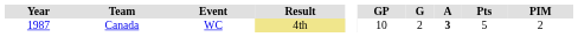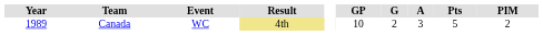 <table border="0" cellpadding="1" cellspacing="0" style="text-align:center; width:50em">
 <tr ALIGN="center" bgcolor="#e0e0e0">
 <th>Year</th>
 <th>Team</th>
 <th>Event</th>
 <th>Result</th>
 <th rowspan="99" bgcolor="#ffffff"> </th>
 <th>GP</th>
 <th>G</th>
 <th>A</th>
 <th>Pts</th>
 <th>PIM</th>
 </tr>
 <tr>
-<td><a href='#'>1987</a></td>
+<td><a href='#'>1989</a></td>
 <td><a href='#'>Canada</a></td>
 <td><a href='#'>WC</a></td>
 <td style="background: khaki;">4th</td>
 <td>10</td>
 <td>2</td>
-<td><strong>3</strong></td>
+<td>3</td>
 <td>5</td>
 <td>2</td>
 </tr>
 </table>
